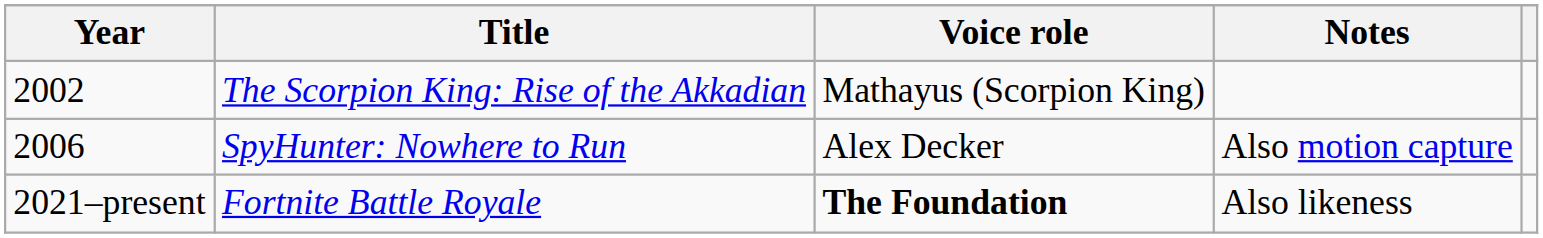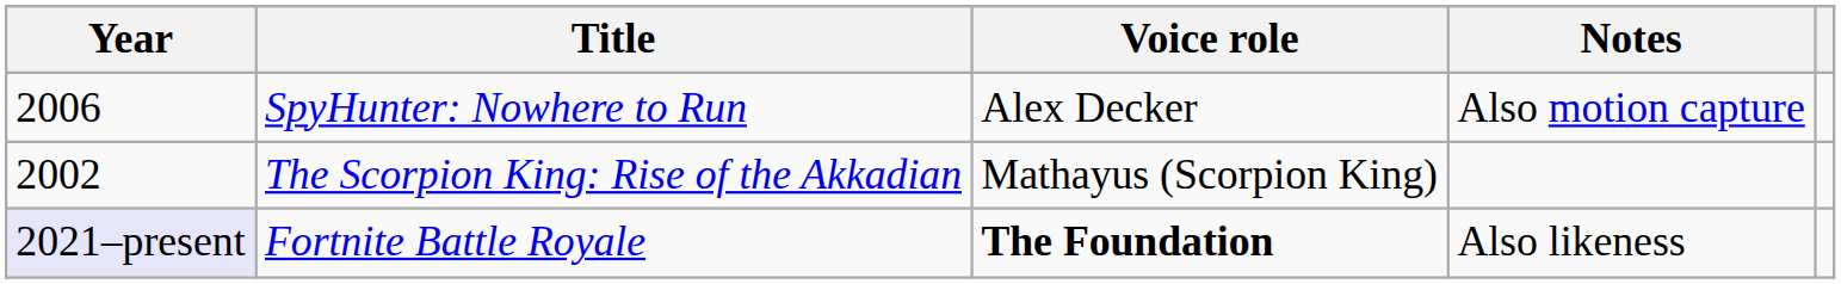 <table class="wikitable">
 <tr style="text-align:center;">
 </tr>
 <tr style="text-align:center;">
 <th>Year</th>
 <th>Title</th>
 <th>Voice role</th>
 <th>Notes</th>
 <th></th>
 </tr>
 <tr>
+<td>2006</td>
+<td><em><a href='#'>SpyHunter: Nowhere to Run</a></em></td>
+<td>Alex Decker</td>
+<td>Also <a href='#'>motion capture</a></td>
+<td style="text-align: center;"></td>
+</tr>
+<tr>
 <td>2002</td>
 <td><em><a href='#'>The Scorpion King: Rise of the Akkadian</a></em></td>
 <td>Mathayus (Scorpion King)</td>
 <td></td>
 <td style="text-align: center;"></td>
 </tr>
 <tr>
-<td>2006</td>
-<td><em><a href='#'>SpyHunter: Nowhere to Run</a></em></td>
-<td>Alex Decker</td>
-<td>Also <a href='#'>motion capture</a></td>
-<td style="text-align: center;"></td>
-</tr>
-<tr>
-<td>2021–present</td>
+<td style="background: lavender;">2021–present</td>
 <td><em><a href='#'>Fortnite Battle Royale</a></em></td>
 <td><strong>The Foundation</strong></td>
 <td>Also likeness</td>
 <td style="text-align: center;"></td>
 </tr>
 </table>
